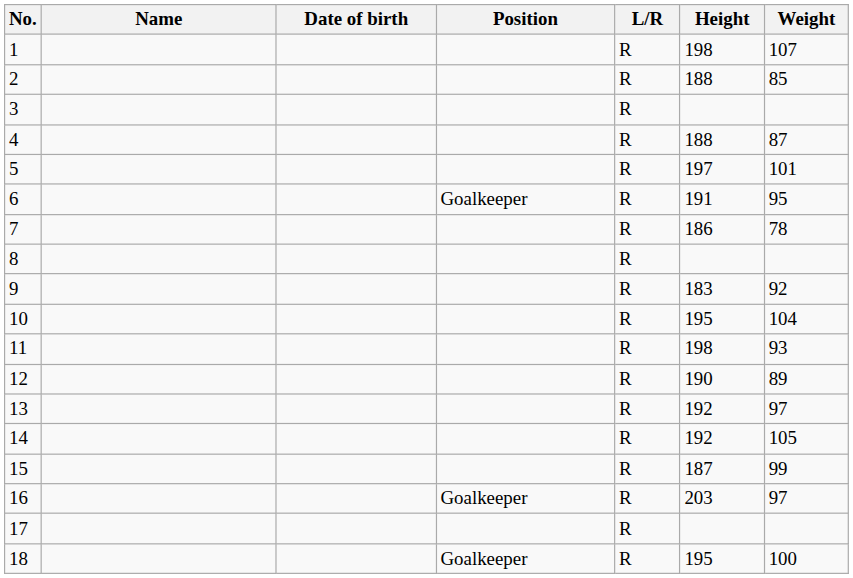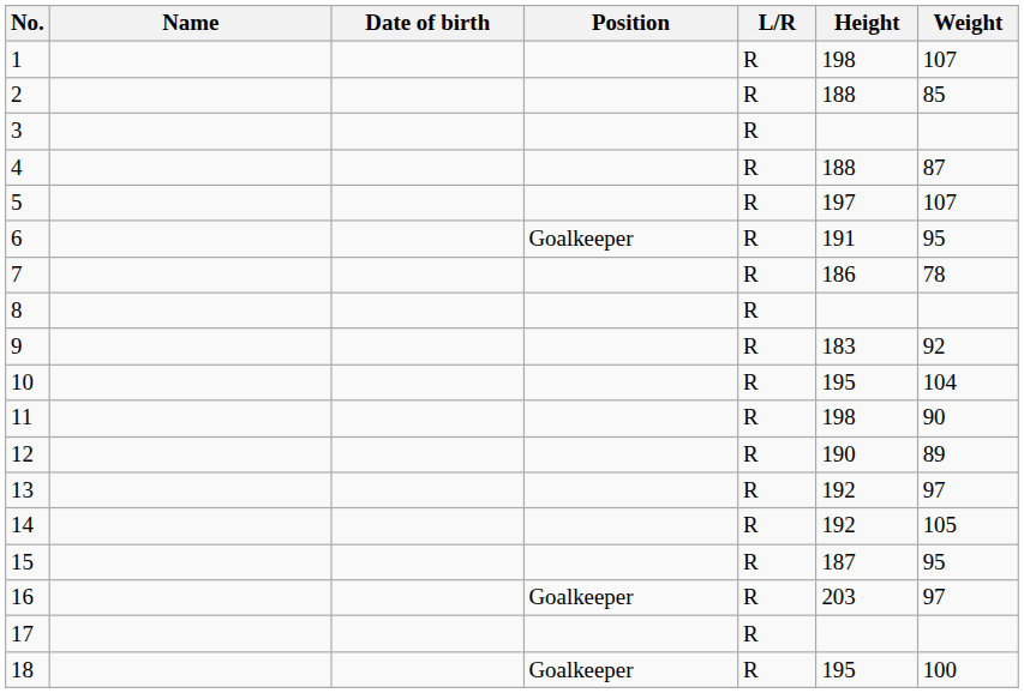 <table class=wikitable sortable style=font-size:100%; text-align:center;>
 <tr>
 <th>No.</th>
 <th style=width:12em>Name</th>
 <th style=width:8em>Date of birth</th>
 <th style=width:9em>Position</th>
 <th style=width:3em>L/R</th>
 <th style=width:4em>Height</th>
 <th style=width:4em>Weight</th>
 </tr>
 <tr>
 <td>1</td>
 <td align=left></td>
 <td align=right></td>
 <td></td>
 <td>R</td>
 <td>198</td>
 <td>107</td>
 </tr>
 <tr>
 <td>2</td>
 <td align=left></td>
 <td align=right></td>
 <td></td>
 <td>R</td>
 <td>188</td>
 <td>85</td>
 </tr>
 <tr>
 <td>3</td>
 <td align=left></td>
 <td align=right></td>
 <td></td>
 <td>R</td>
 <td></td>
 <td></td>
 </tr>
 <tr>
 <td>4</td>
 <td align=left></td>
 <td align=right></td>
 <td></td>
 <td>R</td>
 <td>188</td>
 <td>87</td>
 </tr>
 <tr>
 <td>5</td>
 <td align=left></td>
 <td align=right></td>
 <td></td>
 <td>R</td>
 <td>197</td>
-<td>101</td>
+<td>107</td>
 </tr>
 <tr>
 <td>6</td>
 <td align=left></td>
 <td align=right></td>
 <td>Goalkeeper</td>
 <td>R</td>
 <td>191</td>
 <td>95</td>
 </tr>
 <tr>
 <td>7</td>
 <td align=left></td>
 <td align=right></td>
 <td></td>
 <td>R</td>
 <td>186</td>
 <td>78</td>
 </tr>
 <tr>
 <td>8</td>
 <td align=left></td>
 <td align=right></td>
 <td></td>
 <td>R</td>
 <td></td>
 <td></td>
 </tr>
 <tr>
 <td>9</td>
 <td align=left></td>
 <td align=right></td>
 <td></td>
 <td>R</td>
 <td>183</td>
 <td>92</td>
 </tr>
 <tr>
 <td>10</td>
 <td align=left></td>
 <td align=right></td>
 <td></td>
 <td>R</td>
 <td>195</td>
 <td>104</td>
 </tr>
 <tr>
 <td>11</td>
 <td align=left></td>
 <td align=right></td>
 <td></td>
 <td>R</td>
 <td>198</td>
-<td>93</td>
+<td>90</td>
 </tr>
 <tr>
 <td>12</td>
 <td align=left></td>
 <td align=right></td>
 <td></td>
 <td>R</td>
 <td>190</td>
 <td>89</td>
 </tr>
 <tr>
 <td>13</td>
 <td align=left></td>
 <td align=right></td>
 <td></td>
 <td>R</td>
 <td>192</td>
 <td>97</td>
 </tr>
 <tr>
 <td>14</td>
 <td align=left></td>
 <td align=right></td>
 <td></td>
 <td>R</td>
 <td>192</td>
 <td>105</td>
 </tr>
 <tr>
 <td>15</td>
 <td align=left></td>
 <td align=right></td>
 <td></td>
 <td>R</td>
 <td>187</td>
-<td>99</td>
+<td>95</td>
 </tr>
 <tr>
 <td>16</td>
 <td align=left></td>
 <td align=right></td>
 <td>Goalkeeper</td>
 <td>R</td>
 <td>203</td>
 <td>97</td>
 </tr>
 <tr>
 <td>17</td>
 <td align=left></td>
 <td align=right></td>
 <td></td>
 <td>R</td>
 <td></td>
 <td></td>
 </tr>
 <tr>
 <td>18</td>
 <td align=left></td>
 <td align=right></td>
 <td>Goalkeeper</td>
 <td>R</td>
 <td>195</td>
 <td>100</td>
 </tr>
 </table>
